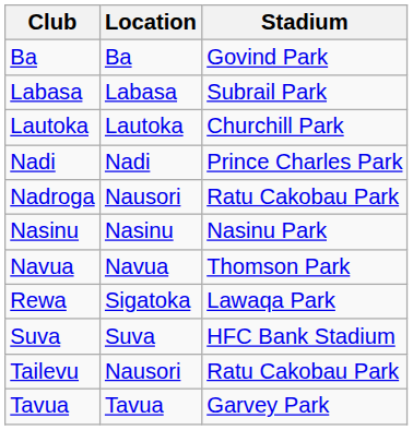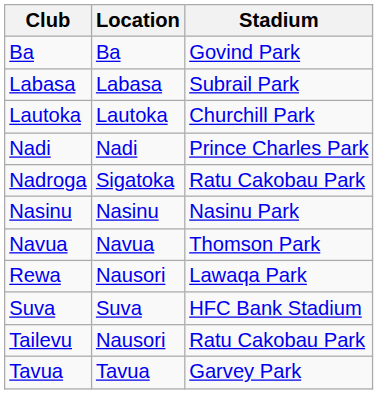 <table class="wikitable">
 <tr>
 <th>Club</th>
 <th>Location</th>
 <th>Stadium</th>
 </tr>
 <tr>
 <td><a href='#'>Ba</a></td>
 <td><a href='#'>Ba</a></td>
 <td><a href='#'>Govind Park</a></td>
 </tr>
 <tr>
 <td><a href='#'>Labasa</a></td>
 <td><a href='#'>Labasa</a></td>
 <td><a href='#'>Subrail Park</a></td>
 </tr>
 <tr>
 <td><a href='#'>Lautoka</a></td>
 <td><a href='#'>Lautoka</a></td>
 <td><a href='#'>Churchill Park</a></td>
 </tr>
 <tr>
 <td><a href='#'>Nadi</a></td>
 <td><a href='#'>Nadi</a></td>
 <td><a href='#'>Prince Charles Park</a></td>
 </tr>
 <tr>
 <td><a href='#'>Nadroga</a></td>
-<td><a href='#'>Nausori</a></td>
+<td><a href='#'>Sigatoka</a></td>
 <td><a href='#'>Ratu Cakobau Park</a></td>
 </tr>
 <tr>
 <td><a href='#'>Nasinu</a></td>
 <td><a href='#'>Nasinu</a></td>
 <td><a href='#'>Nasinu Park</a></td>
 </tr>
 <tr>
 <td><a href='#'>Navua</a></td>
 <td><a href='#'>Navua</a></td>
 <td><a href='#'>Thomson Park</a></td>
 </tr>
 <tr>
 <td><a href='#'>Rewa</a></td>
-<td><a href='#'>Sigatoka</a></td>
+<td><a href='#'>Nausori</a></td>
 <td><a href='#'>Lawaqa Park</a></td>
 </tr>
 <tr>
 <td><a href='#'>Suva</a></td>
 <td><a href='#'>Suva</a></td>
 <td><a href='#'>HFC Bank Stadium</a></td>
 </tr>
 <tr>
 <td><a href='#'>Tailevu</a></td>
 <td><a href='#'>Nausori</a></td>
 <td><a href='#'>Ratu Cakobau Park</a></td>
 </tr>
 <tr>
 <td><a href='#'>Tavua</a></td>
 <td><a href='#'>Tavua</a></td>
 <td><a href='#'>Garvey Park</a></td>
 </tr>
 </table>
